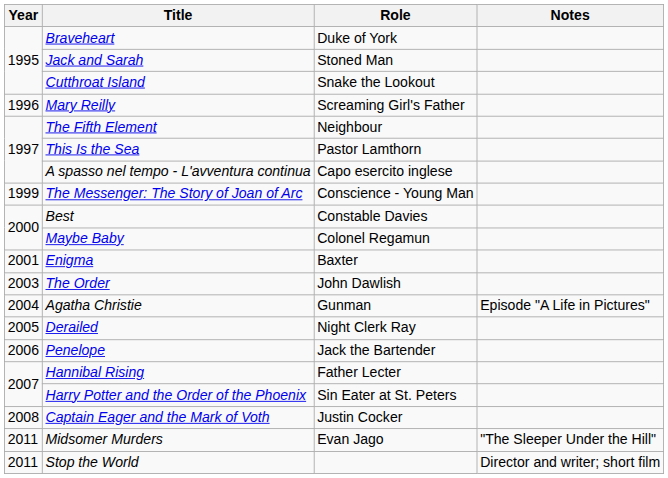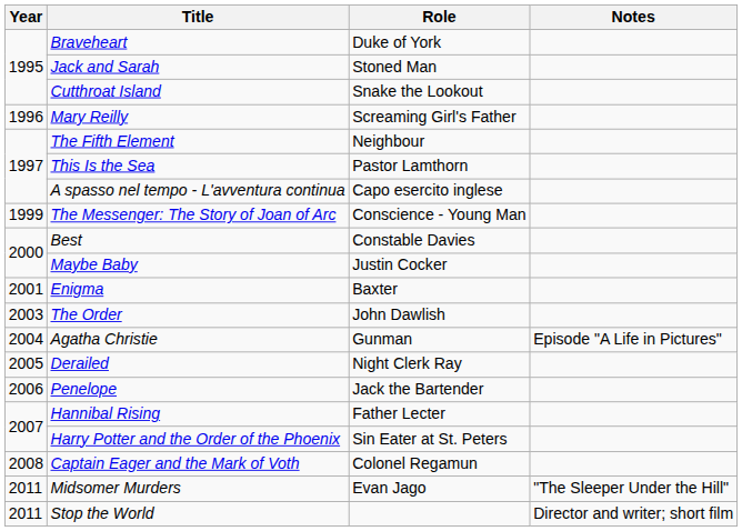 <table class="wikitable">
 <tr>
 <th>Year</th>
 <th>Title</th>
 <th>Role</th>
 <th>Notes</th>
 </tr>
 <tr>
 <td rowspan="3">1995</td>
 <td><em><a href='#'>Braveheart</a></em></td>
 <td>Duke of York</td>
 <td></td>
 </tr>
 <tr>
 <td><em><a href='#'>Jack and Sarah</a></em></td>
 <td>Stoned Man</td>
 <td></td>
 </tr>
 <tr>
 <td><em><a href='#'>Cutthroat Island</a></em></td>
 <td>Snake the Lookout</td>
 <td></td>
 </tr>
 <tr>
 <td>1996</td>
 <td><em><a href='#'>Mary Reilly</a></em></td>
 <td>Screaming Girl's Father</td>
 <td></td>
 </tr>
 <tr>
 <td rowspan="3">1997</td>
 <td><em><a href='#'>The Fifth Element</a></em></td>
 <td>Neighbour</td>
 <td></td>
 </tr>
 <tr>
 <td><em><a href='#'>This Is the Sea</a></em></td>
 <td>Pastor Lamthorn</td>
 <td></td>
 </tr>
 <tr>
 <td><em>A spasso nel tempo - L'avventura continua</em></td>
 <td>Capo esercito inglese</td>
 <td></td>
 </tr>
 <tr>
 <td>1999</td>
 <td><em><a href='#'>The Messenger: The Story of Joan of Arc</a></em></td>
 <td>Conscience - Young Man</td>
 <td></td>
 </tr>
 <tr>
 <td rowspan="2">2000</td>
 <td><em>Best</em></td>
 <td>Constable Davies</td>
 <td></td>
 </tr>
 <tr>
 <td><em><a href='#'>Maybe Baby</a></em></td>
-<td>Colonel Regamun</td>
+<td>Justin Cocker</td>
 <td></td>
 </tr>
 <tr>
 <td>2001</td>
 <td><em><a href='#'>Enigma</a></em></td>
 <td>Baxter</td>
 <td></td>
 </tr>
 <tr>
 <td>2003</td>
 <td><em><a href='#'>The Order</a></em></td>
 <td>John Dawlish</td>
 <td></td>
 </tr>
 <tr>
 <td>2004</td>
 <td><em>Agatha Christie</em></td>
 <td>Gunman</td>
 <td>Episode "A Life in Pictures"</td>
 </tr>
 <tr>
 <td>2005</td>
 <td><em><a href='#'>Derailed</a></em></td>
 <td>Night Clerk Ray</td>
 <td></td>
 </tr>
 <tr>
 <td>2006</td>
 <td><em><a href='#'>Penelope</a></em></td>
 <td>Jack the Bartender</td>
 <td></td>
 </tr>
 <tr>
 <td rowspan="2">2007</td>
 <td><em><a href='#'>Hannibal Rising</a></em></td>
 <td>Father Lecter</td>
 <td></td>
 </tr>
 <tr>
 <td><em><a href='#'>Harry Potter and the Order of the Phoenix</a></em></td>
 <td>Sin Eater at St. Peters</td>
 <td></td>
 </tr>
 <tr>
 <td>2008</td>
 <td><em><a href='#'>Captain Eager and the Mark of Voth</a></em></td>
-<td>Justin Cocker</td>
+<td>Colonel Regamun</td>
 <td></td>
 </tr>
 <tr>
 <td>2011</td>
 <td><em>Midsomer Murders</em></td>
 <td>Evan Jago</td>
 <td>"The Sleeper Under the Hill"</td>
 </tr>
 <tr>
 <td>2011</td>
 <td><em>Stop the World</em></td>
 <td></td>
 <td>Director and writer; short film</td>
 </tr>
 </table>
